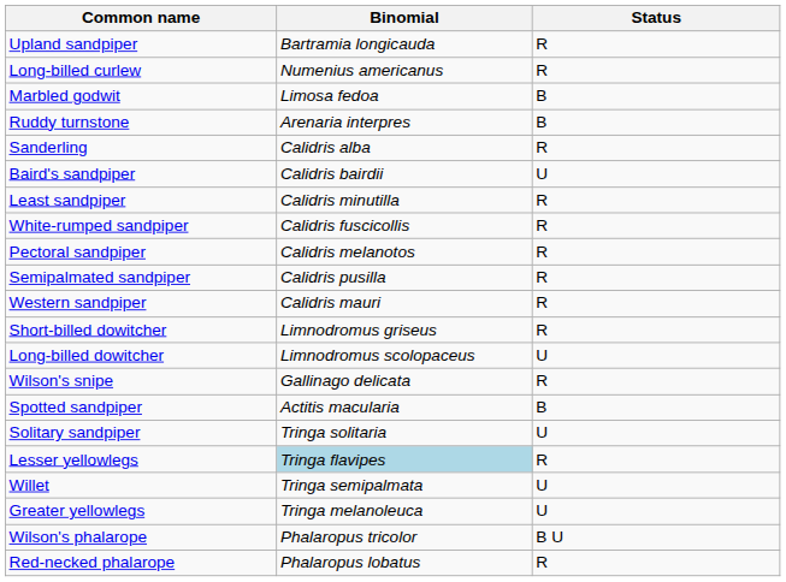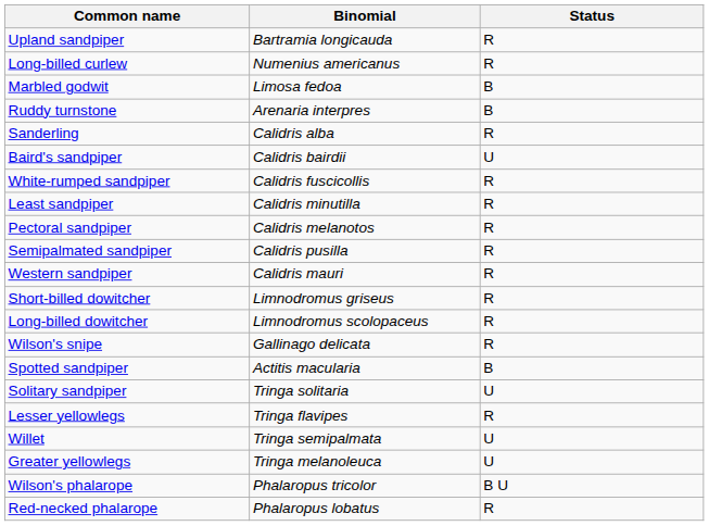 <table width=60% class="wikitable">
 <tr>
 <th width=35%>Common name</th>
 <th width=33%>Binomial</th>
 <th width=32%>Status</th>
 </tr>
 <tr>
 <td><a href='#'>Upland sandpiper</a></td>
 <td><em>Bartramia longicauda</em></td>
 <td>R</td>
 </tr>
 <tr>
 <td><a href='#'>Long-billed curlew</a></td>
 <td><em>Numenius americanus</em></td>
 <td>R</td>
 </tr>
 <tr>
 <td><a href='#'>Marbled godwit</a></td>
 <td><em>Limosa fedoa</em></td>
 <td>B</td>
 </tr>
 <tr>
 <td><a href='#'>Ruddy turnstone</a></td>
 <td><em>Arenaria interpres</em></td>
 <td>B</td>
 </tr>
 <tr>
 <td><a href='#'>Sanderling</a></td>
 <td><em>Calidris alba</em></td>
 <td>R</td>
 </tr>
 <tr>
 <td><a href='#'>Baird's sandpiper</a></td>
 <td><em>Calidris bairdii</em></td>
 <td>U</td>
 </tr>
 <tr>
-<td><a href='#'>Least sandpiper</a></td>
-<td><em>Calidris minutilla</em></td>
+<td><a href='#'>White-rumped sandpiper</a></td>
+<td><em>Calidris fuscicollis</em></td>
 <td>R</td>
 </tr>
 <tr>
-<td><a href='#'>White-rumped sandpiper</a></td>
-<td><em>Calidris fuscicollis</em></td>
+<td><a href='#'>Least sandpiper</a></td>
+<td><em>Calidris minutilla</em></td>
 <td>R</td>
 </tr>
 <tr>
 <td><a href='#'>Pectoral sandpiper</a></td>
 <td><em>Calidris melanotos</em></td>
 <td>R</td>
 </tr>
 <tr>
 <td><a href='#'>Semipalmated sandpiper</a></td>
 <td><em>Calidris pusilla</em></td>
 <td>R</td>
 </tr>
 <tr>
 <td><a href='#'>Western sandpiper</a></td>
 <td><em>Calidris mauri</em></td>
 <td>R</td>
 </tr>
 <tr>
 <td><a href='#'>Short-billed dowitcher</a></td>
 <td><em>Limnodromus griseus</em></td>
 <td>R</td>
 </tr>
 <tr>
 <td><a href='#'>Long-billed dowitcher</a></td>
 <td><em>Limnodromus scolopaceus</em></td>
-<td>U</td>
+<td>R</td>
 </tr>
 <tr>
 <td><a href='#'>Wilson's snipe</a></td>
 <td><em>Gallinago delicata</em></td>
 <td>R</td>
 </tr>
 <tr>
 <td><a href='#'>Spotted sandpiper</a></td>
 <td><em>Actitis macularia</em></td>
 <td>B</td>
 </tr>
 <tr>
 <td><a href='#'>Solitary sandpiper</a></td>
 <td><em>Tringa solitaria</em></td>
 <td>U</td>
 </tr>
 <tr>
 <td><a href='#'>Lesser yellowlegs</a></td>
-<td style="background: lightblue;"><em>Tringa flavipes</em></td>
+<td><em>Tringa flavipes</em></td>
 <td>R</td>
 </tr>
 <tr>
 <td><a href='#'>Willet</a></td>
 <td><em>Tringa semipalmata</em></td>
 <td>U</td>
 </tr>
 <tr>
 <td><a href='#'>Greater yellowlegs</a></td>
 <td><em>Tringa melanoleuca</em></td>
 <td>U</td>
 </tr>
 <tr>
 <td><a href='#'>Wilson's phalarope</a></td>
 <td><em>Phalaropus tricolor</em></td>
 <td>B U</td>
 </tr>
 <tr>
 <td><a href='#'>Red-necked phalarope</a></td>
 <td><em>Phalaropus lobatus</em></td>
 <td>R</td>
 </tr>
 </table>
